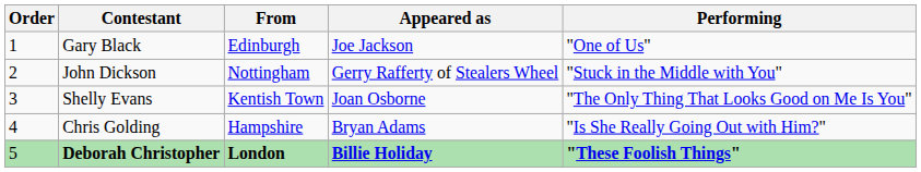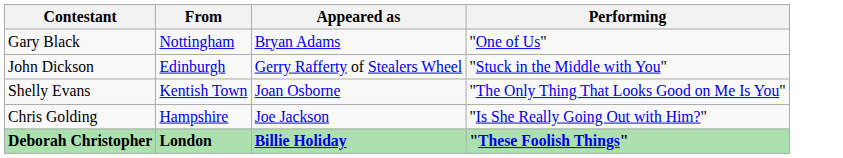 <table class="wikitable">
 <tr>
-<th>Order</th>
 <th>Contestant</th>
 <th>From</th>
 <th>Appeared as</th>
 <th>Performing</th>
 </tr>
 <tr>
-<td>1</td>
 <td>Gary Black</td>
-<td><a href='#'>Edinburgh</a></td>
-<td><a href='#'>Joe Jackson</a></td>
+<td><a href='#'>Nottingham</a></td>
+<td><a href='#'>Bryan Adams</a></td>
 <td>"<a href='#'>One of Us</a>"</td>
 </tr>
 <tr>
-<td>2</td>
 <td>John Dickson</td>
-<td><a href='#'>Nottingham</a></td>
+<td><a href='#'>Edinburgh</a></td>
 <td><a href='#'>Gerry Rafferty</a> of <a href='#'>Stealers Wheel</a></td>
 <td>"<a href='#'>Stuck in the Middle with You</a>"</td>
 </tr>
 <tr>
-<td>3</td>
 <td>Shelly Evans</td>
 <td><a href='#'>Kentish Town</a></td>
 <td><a href='#'>Joan Osborne</a></td>
 <td>"<a href='#'>The Only Thing That Looks Good on Me Is You</a>"</td>
 </tr>
 <tr>
-<td>4</td>
 <td>Chris Golding</td>
 <td><a href='#'>Hampshire</a></td>
-<td><a href='#'>Bryan Adams</a></td>
+<td><a href='#'>Joe Jackson</a></td>
 <td>"<a href='#'>Is She Really Going Out with Him?</a>"</td>
 </tr>
 <tr style="background:#ACE1AF;">
-<td>5</td>
 <td><strong>Deborah Christopher</strong></td>
 <td><strong>London</strong></td>
 <td><strong><a href='#'>Billie Holiday</a></strong></td>
 <td><strong>"<a href='#'>These Foolish Things</a>"</strong></td>
 </tr>
 </table>
